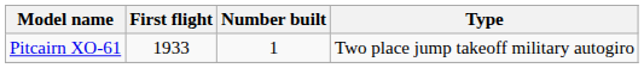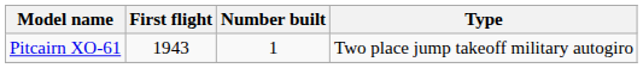 <table class="wikitable sortable" align=center>
 <tr>
 </tr>
 <tr>
 <th>Model name</th>
 <th>First flight</th>
 <th>Number built</th>
 <th>Type</th>
 </tr>
 <tr>
 <td align=left><a href='#'>Pitcairn XO-61</a></td>
-<td align=center>1933</td>
+<td align=center>1943</td>
 <td align=center>1</td>
 <td align=left>Two place jump takeoff military autogiro</td>
 </tr>
 <tr>
 </tr>
 </table>
